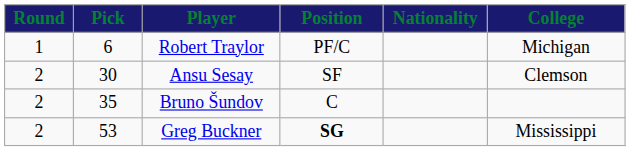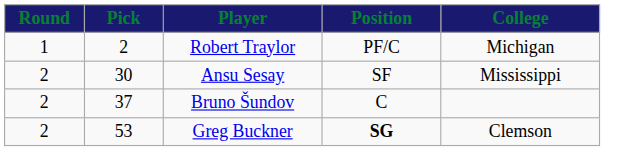 <table class="wikitable sortable sortable">
 <tr>
 <th style="background:#191970; color:#048234" width="10%">Round</th>
 <th style="background:#191970; color:#048234" width="10%">Pick</th>
 <th style="background:#191970; color:#048234" width="20%">Player</th>
 <th style="background:#191970; color:#048234" width="15%">Position</th>
-<th style="background:#191970; color:#048234" width="15%">Nationality</th>
 <th style="background:#191970; color:#048234" width="20%">College</th>
 </tr>
 <tr style="text-align: center">
 <td>1</td>
-<td>6</td>
+<td>2</td>
 <td><a href='#'>Robert Traylor</a></td>
 <td>PF/C</td>
-<td></td>
 <td>Michigan</td>
 </tr>
 <tr style="text-align: center">
 <td>2</td>
 <td>30</td>
 <td><a href='#'>Ansu Sesay</a></td>
 <td>SF</td>
-<td></td>
-<td>Clemson</td>
+<td>Mississippi</td>
 </tr>
 <tr style="text-align: center">
 <td>2</td>
-<td>35</td>
+<td>37</td>
 <td><a href='#'>Bruno Šundov</a></td>
 <td>C</td>
-<td></td>
 <td></td>
 </tr>
 <tr style="text-align: center">
 <td>2</td>
 <td>53</td>
 <td><a href='#'>Greg Buckner</a></td>
 <td><strong>SG</strong></td>
-<td></td>
-<td>Mississippi</td>
+<td>Clemson</td>
 </tr>
 </table>
